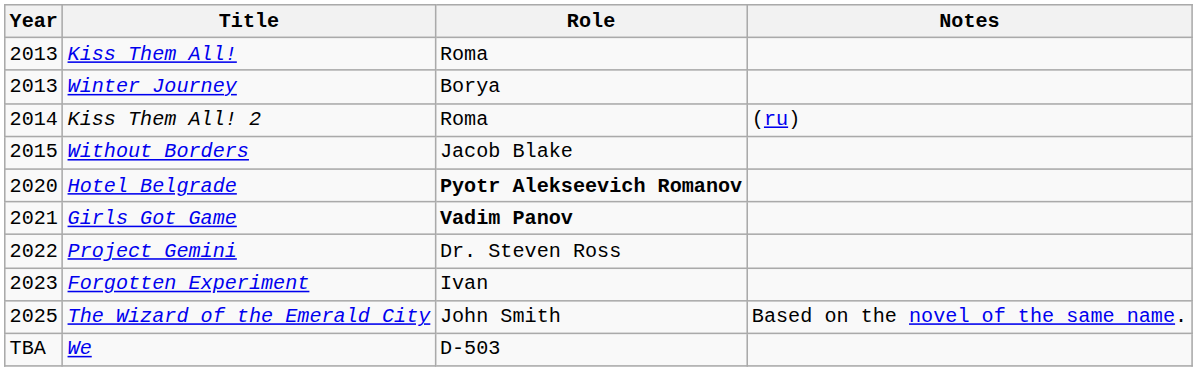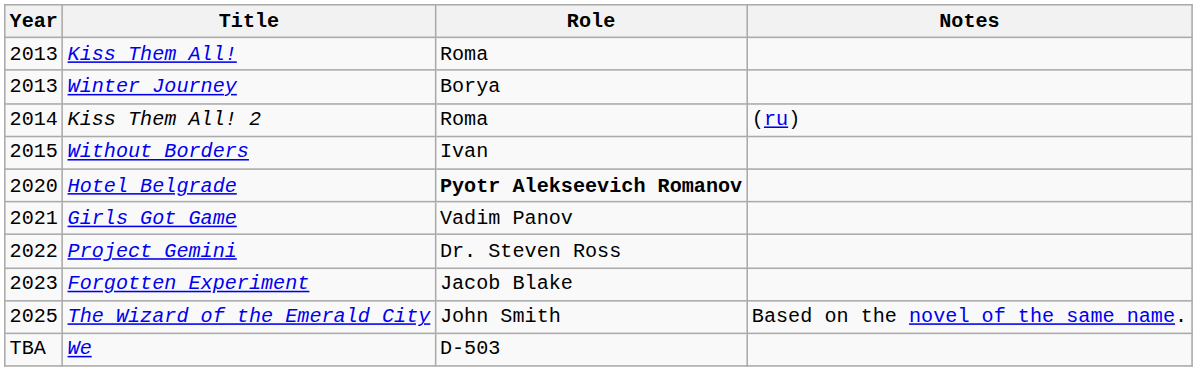 <table class="wikitable sortable">
 <tr>
 <th>Year</th>
 <th>Title</th>
 <th>Role</th>
 <th>Notes</th>
 </tr>
 <tr>
 <td>2013</td>
 <td><em><a href='#'>Kiss Them All!</a></em></td>
 <td>Roma</td>
 <td></td>
 </tr>
 <tr>
 <td>2013</td>
 <td><em><a href='#'>Winter Journey</a></em></td>
 <td>Borya</td>
 <td></td>
 </tr>
 <tr>
 <td>2014</td>
 <td><em>Kiss Them All! 2</em></td>
 <td>Roma</td>
 <td>(<a href='#'>ru</a>)</td>
 </tr>
 <tr>
 <td>2015</td>
 <td><em><a href='#'>Without Borders</a></em></td>
-<td>Jacob Blake</td>
+<td>Ivan</td>
 <td></td>
 </tr>
 <tr>
 <td>2020</td>
 <td><em><a href='#'>Hotel Belgrade</a></em></td>
 <td><strong>Pyotr Alekseevich Romanov</strong></td>
 <td></td>
 </tr>
 <tr>
 <td>2021</td>
 <td><em><a href='#'>Girls Got Game</a></em></td>
-<td><strong>Vadim Panov</strong></td>
+<td>Vadim Panov</td>
 <td></td>
 </tr>
 <tr>
 <td>2022</td>
 <td><em><a href='#'>Project Gemini</a></em></td>
 <td>Dr. Steven Ross</td>
 <td></td>
 </tr>
 <tr>
 <td>2023</td>
 <td><em><a href='#'>Forgotten Experiment</a></em></td>
-<td>Ivan</td>
+<td>Jacob Blake</td>
 <td></td>
 </tr>
 <tr>
 <td>2025</td>
 <td><em><a href='#'>The Wizard of the Emerald City</a></em></td>
 <td>John Smith</td>
 <td>Based on the <a href='#'>novel of the same name</a>.</td>
 </tr>
 <tr>
 <td>TBA</td>
 <td><em><a href='#'>We</a></em></td>
 <td>D-503</td>
 <td></td>
 </tr>
 </table>
